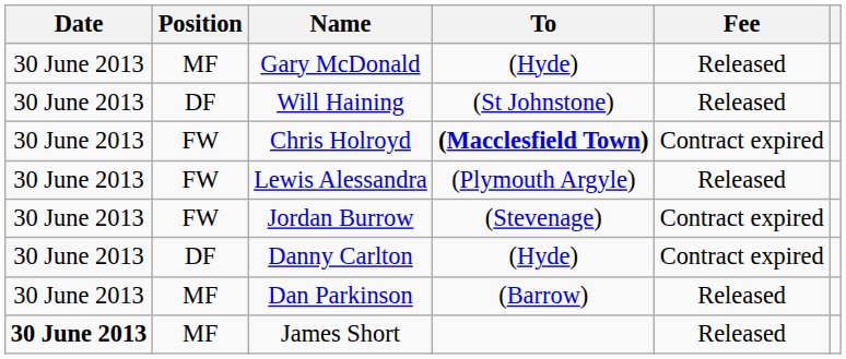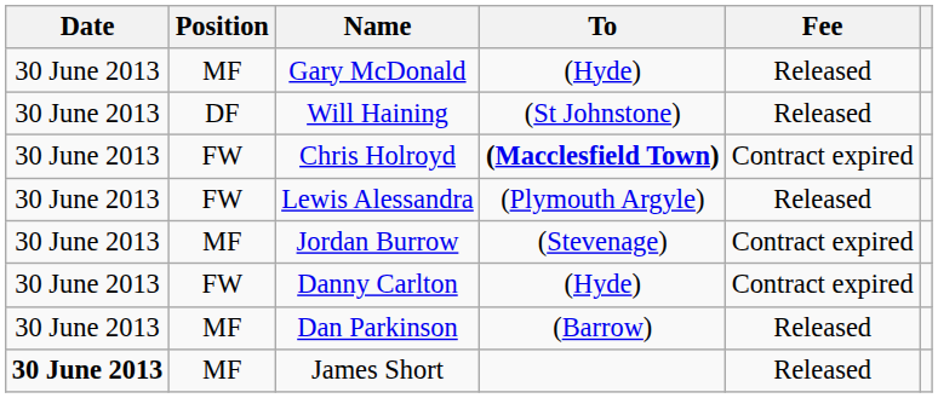 <table class="wikitable" style="text-align:center;">
 <tr>
 <th>Date</th>
 <th>Position</th>
 <th>Name</th>
 <th>To</th>
 <th>Fee</th>
 <th></th>
 </tr>
 <tr>
 <td>30 June 2013</td>
 <td>MF</td>
 <td><a href='#'>Gary McDonald</a></td>
 <td>(<a href='#'>Hyde</a>)</td>
 <td>Released</td>
 <td></td>
 </tr>
 <tr>
 <td>30 June 2013</td>
 <td>DF</td>
 <td><a href='#'>Will Haining</a></td>
 <td>(<a href='#'>St Johnstone</a>)</td>
 <td>Released</td>
 <td></td>
 </tr>
 <tr>
 <td>30 June 2013</td>
 <td>FW</td>
 <td><a href='#'>Chris Holroyd</a></td>
 <td><strong>(<a href='#'>Macclesfield Town</a>)</strong></td>
 <td>Contract expired</td>
 <td></td>
 </tr>
 <tr>
 <td>30 June 2013</td>
 <td>FW</td>
 <td><a href='#'>Lewis Alessandra</a></td>
 <td>(<a href='#'>Plymouth Argyle</a>)</td>
 <td>Released</td>
 <td></td>
 </tr>
 <tr>
 <td>30 June 2013</td>
-<td>FW</td>
+<td>MF</td>
 <td><a href='#'>Jordan Burrow</a></td>
 <td>(<a href='#'>Stevenage</a>)</td>
 <td>Contract expired</td>
 <td></td>
 </tr>
 <tr>
 <td>30 June 2013</td>
-<td>DF</td>
+<td>FW</td>
 <td><a href='#'>Danny Carlton</a></td>
 <td>(<a href='#'>Hyde</a>)</td>
 <td>Contract expired</td>
 <td></td>
 </tr>
 <tr>
 <td>30 June 2013</td>
 <td>MF</td>
 <td><a href='#'>Dan Parkinson</a></td>
 <td>(<a href='#'>Barrow</a>)</td>
 <td>Released</td>
 <td></td>
 </tr>
 <tr>
 <td><strong>30 June 2013</strong></td>
 <td>MF</td>
 <td>James Short</td>
 <td></td>
 <td>Released</td>
 <td></td>
 </tr>
 </table>
